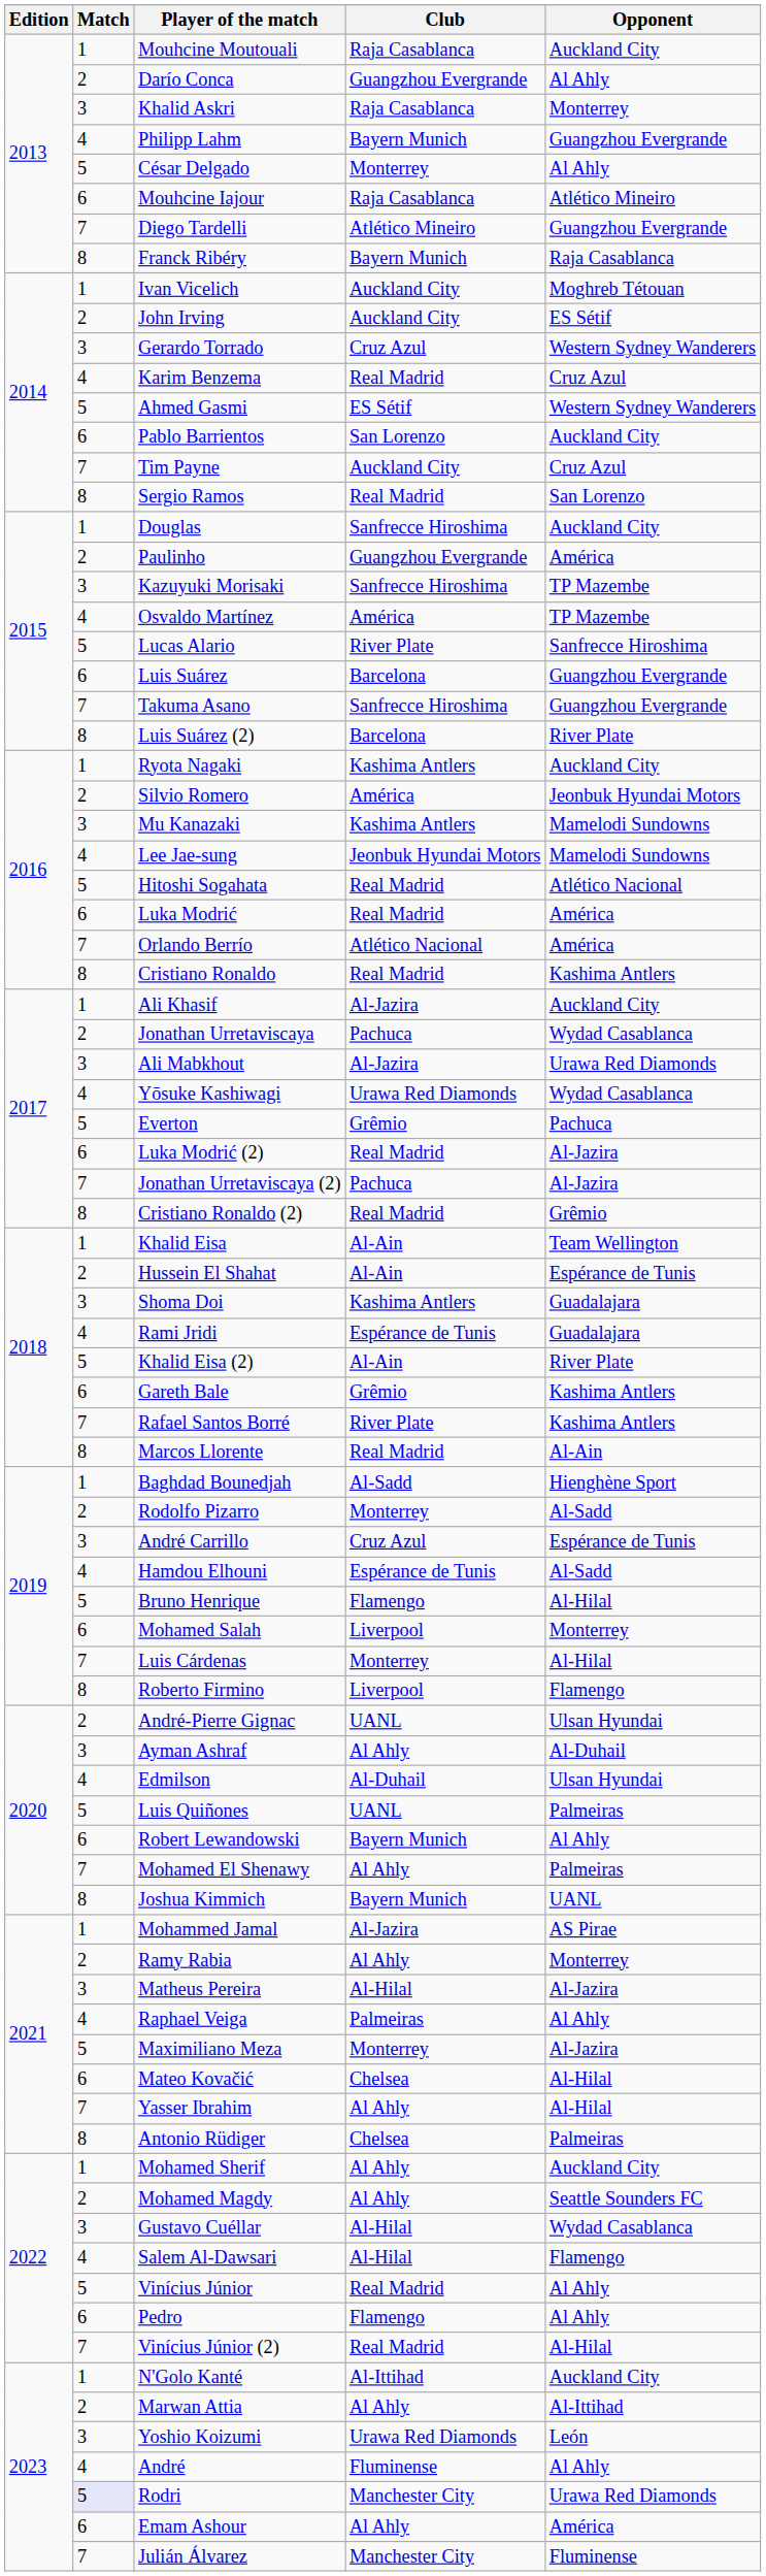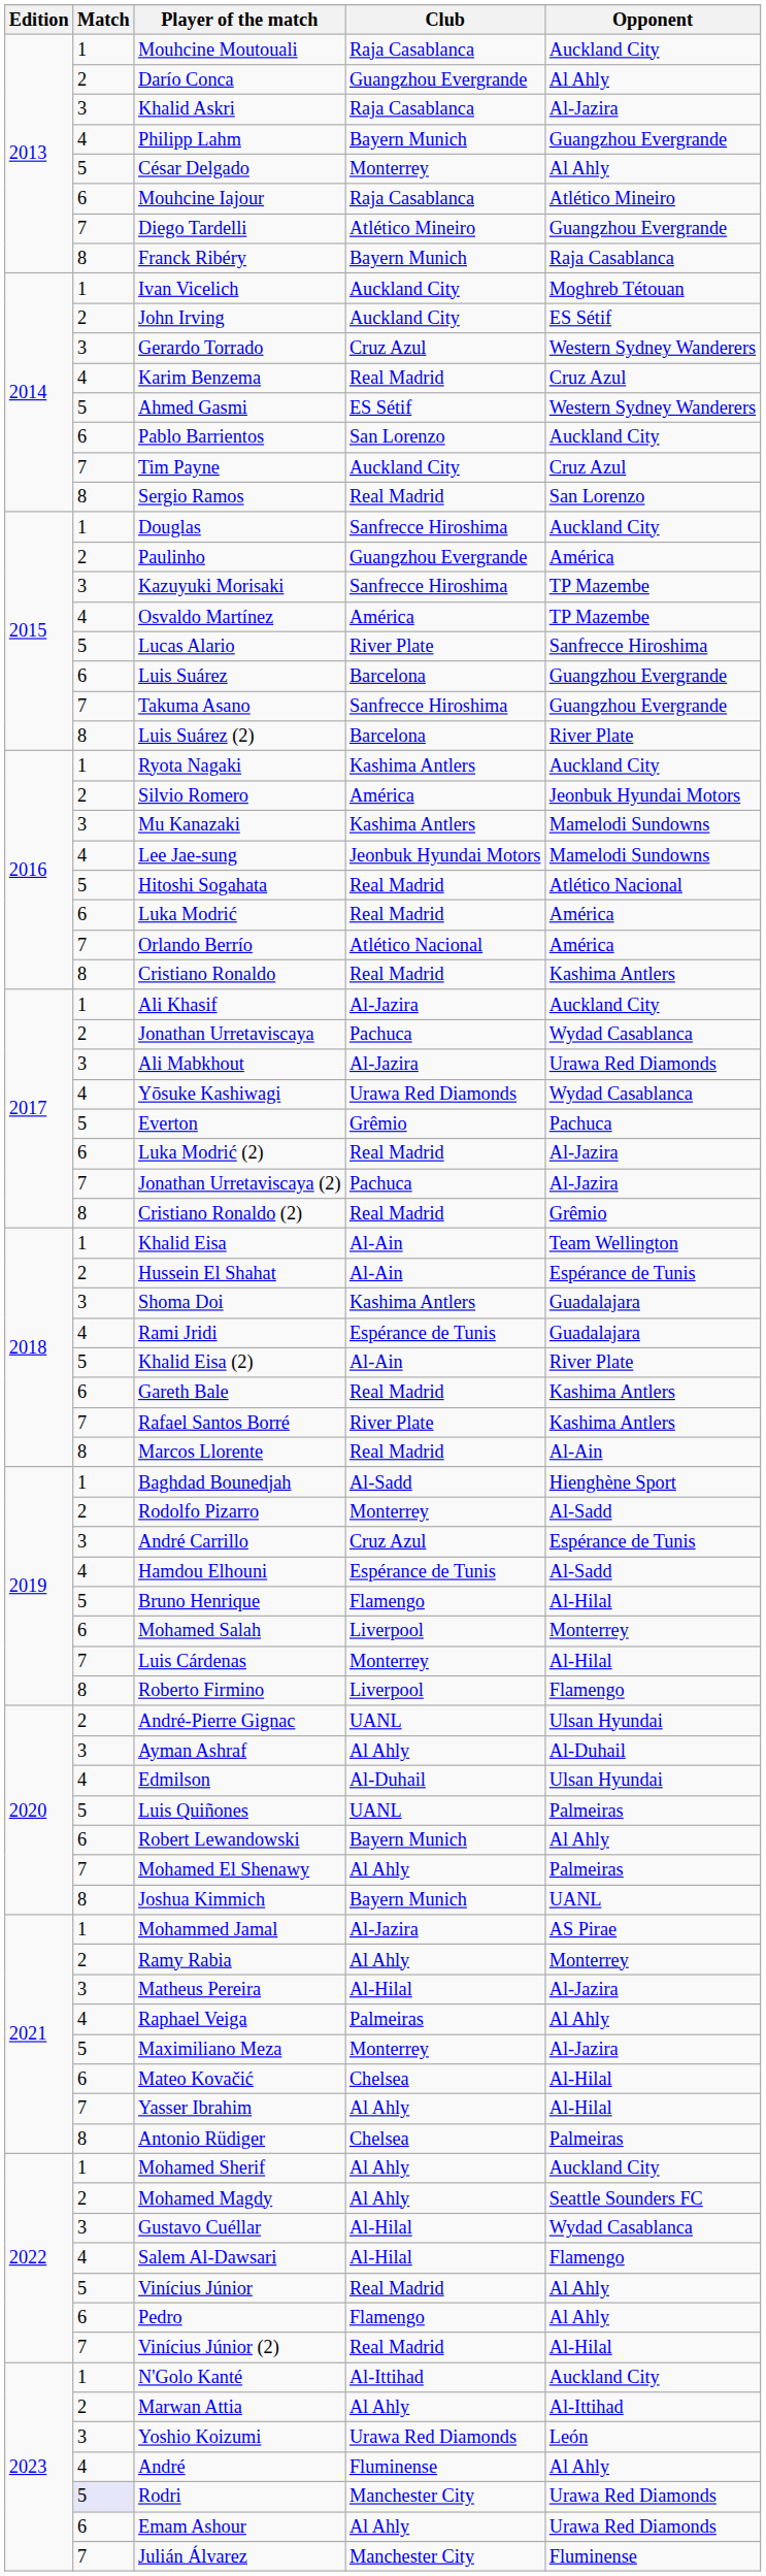 <table class="wikitable sortable mw-collapsible mw-collapsed">
 <tr>
 </tr>
 <tr>
 <th>Edition</th>
 <th>Match</th>
 <th>Player of the match</th>
 <th>Club</th>
 <th>Opponent</th>
 </tr>
 <tr>
 <td rowspan="8"><a href='#'>2013</a></td>
 <td>1</td>
 <td> <a href='#'>Mouhcine Moutouali</a></td>
 <td> <a href='#'>Raja Casablanca</a></td>
 <td> <a href='#'>Auckland City</a></td>
 </tr>
 <tr>
 <td>2</td>
 <td> <a href='#'>Darío Conca</a></td>
 <td> <a href='#'>Guangzhou Evergrande</a></td>
 <td> <a href='#'>Al Ahly</a></td>
 </tr>
 <tr>
 <td>3</td>
 <td> <a href='#'>Khalid Askri</a></td>
 <td> <a href='#'>Raja Casablanca</a></td>
-<td> <a href='#'>Monterrey</a></td>
+<td> <a href='#'>Al-Jazira</a></td>
 </tr>
 <tr>
 <td>4</td>
 <td> <a href='#'>Philipp Lahm</a></td>
 <td> <a href='#'>Bayern Munich</a></td>
 <td> <a href='#'>Guangzhou Evergrande</a></td>
 </tr>
 <tr>
 <td>5</td>
 <td> <a href='#'>César Delgado</a></td>
 <td> <a href='#'>Monterrey</a></td>
 <td> <a href='#'>Al Ahly</a></td>
 </tr>
 <tr>
 <td>6</td>
 <td> <a href='#'>Mouhcine Iajour</a></td>
 <td> <a href='#'>Raja Casablanca</a></td>
 <td> <a href='#'>Atlético Mineiro</a></td>
 </tr>
 <tr>
 <td>7</td>
 <td> <a href='#'>Diego Tardelli</a></td>
 <td> <a href='#'>Atlético Mineiro</a></td>
 <td> <a href='#'>Guangzhou Evergrande</a></td>
 </tr>
 <tr>
 <td>8</td>
 <td> <a href='#'>Franck Ribéry</a></td>
 <td> <a href='#'>Bayern Munich</a></td>
 <td> <a href='#'>Raja Casablanca</a></td>
 </tr>
 <tr>
 <td rowspan="8"><a href='#'>2014</a></td>
 <td>1</td>
 <td> <a href='#'>Ivan Vicelich</a></td>
 <td> <a href='#'>Auckland City</a></td>
 <td> <a href='#'>Moghreb Tétouan</a></td>
 </tr>
 <tr>
 <td>2</td>
 <td> <a href='#'>John Irving</a></td>
 <td> <a href='#'>Auckland City</a></td>
 <td> <a href='#'>ES Sétif</a></td>
 </tr>
 <tr>
 <td>3</td>
 <td> <a href='#'>Gerardo Torrado</a></td>
 <td> <a href='#'>Cruz Azul</a></td>
 <td> <a href='#'>Western Sydney Wanderers</a></td>
 </tr>
 <tr>
 <td>4</td>
 <td> <a href='#'>Karim Benzema</a></td>
 <td> <a href='#'>Real Madrid</a></td>
 <td> <a href='#'>Cruz Azul</a></td>
 </tr>
 <tr>
 <td>5</td>
 <td> <a href='#'>Ahmed Gasmi</a></td>
 <td> <a href='#'>ES Sétif</a></td>
 <td> <a href='#'>Western Sydney Wanderers</a></td>
 </tr>
 <tr>
 <td>6</td>
 <td> <a href='#'>Pablo Barrientos</a></td>
 <td> <a href='#'>San Lorenzo</a></td>
 <td> <a href='#'>Auckland City</a></td>
 </tr>
 <tr>
 <td>7</td>
 <td> <a href='#'>Tim Payne</a></td>
 <td> <a href='#'>Auckland City</a></td>
 <td> <a href='#'>Cruz Azul</a></td>
 </tr>
 <tr>
 <td>8</td>
 <td> <a href='#'>Sergio Ramos</a></td>
 <td> <a href='#'>Real Madrid</a></td>
 <td> <a href='#'>San Lorenzo</a></td>
 </tr>
 <tr>
 <td rowspan="8"><a href='#'>2015</a></td>
 <td>1</td>
 <td> <a href='#'>Douglas</a></td>
 <td> <a href='#'>Sanfrecce Hiroshima</a></td>
 <td> <a href='#'>Auckland City</a></td>
 </tr>
 <tr>
 <td>2</td>
 <td> <a href='#'>Paulinho</a></td>
 <td> <a href='#'>Guangzhou Evergrande</a></td>
 <td> <a href='#'>América</a></td>
 </tr>
 <tr>
 <td>3</td>
 <td> <a href='#'>Kazuyuki Morisaki</a></td>
 <td> <a href='#'>Sanfrecce Hiroshima</a></td>
 <td> <a href='#'>TP Mazembe</a></td>
 </tr>
 <tr>
 <td>4</td>
 <td> <a href='#'>Osvaldo Martínez</a></td>
 <td> <a href='#'>América</a></td>
 <td> <a href='#'>TP Mazembe</a></td>
 </tr>
 <tr>
 <td>5</td>
 <td> <a href='#'>Lucas Alario</a></td>
 <td> <a href='#'>River Plate</a></td>
 <td> <a href='#'>Sanfrecce Hiroshima</a></td>
 </tr>
 <tr>
 <td>6</td>
 <td> <a href='#'>Luis Suárez</a></td>
 <td> <a href='#'>Barcelona</a></td>
 <td> <a href='#'>Guangzhou Evergrande</a></td>
 </tr>
 <tr>
 <td>7</td>
 <td> <a href='#'>Takuma Asano</a></td>
 <td> <a href='#'>Sanfrecce Hiroshima</a></td>
 <td> <a href='#'>Guangzhou Evergrande</a></td>
 </tr>
 <tr>
 <td>8</td>
 <td> <a href='#'>Luis Suárez</a> (2)</td>
 <td> <a href='#'>Barcelona</a></td>
 <td> <a href='#'>River Plate</a></td>
 </tr>
 <tr>
 <td rowspan="8"><a href='#'>2016</a></td>
 <td>1</td>
 <td> <a href='#'>Ryota Nagaki</a></td>
 <td> <a href='#'>Kashima Antlers</a></td>
 <td> <a href='#'>Auckland City</a></td>
 </tr>
 <tr>
 <td>2</td>
 <td> <a href='#'>Silvio Romero</a></td>
 <td> <a href='#'>América</a></td>
 <td> <a href='#'>Jeonbuk Hyundai Motors</a></td>
 </tr>
 <tr>
 <td>3</td>
 <td> <a href='#'>Mu Kanazaki</a></td>
 <td> <a href='#'>Kashima Antlers</a></td>
 <td> <a href='#'>Mamelodi Sundowns</a></td>
 </tr>
 <tr>
 <td>4</td>
 <td> <a href='#'>Lee Jae-sung</a></td>
 <td> <a href='#'>Jeonbuk Hyundai Motors</a></td>
 <td> <a href='#'>Mamelodi Sundowns</a></td>
 </tr>
 <tr>
 <td>5</td>
 <td> <a href='#'>Hitoshi Sogahata</a></td>
 <td> <a href='#'>Real Madrid</a></td>
 <td> <a href='#'>Atlético Nacional</a></td>
 </tr>
 <tr>
 <td>6</td>
 <td> <a href='#'>Luka Modrić</a></td>
 <td> <a href='#'>Real Madrid</a></td>
 <td> <a href='#'>América</a></td>
 </tr>
 <tr>
 <td>7</td>
 <td> <a href='#'>Orlando Berrío</a></td>
 <td> <a href='#'>Atlético Nacional</a></td>
 <td> <a href='#'>América</a></td>
 </tr>
 <tr>
 <td>8</td>
 <td> <a href='#'>Cristiano Ronaldo</a></td>
 <td> <a href='#'>Real Madrid</a></td>
 <td> <a href='#'>Kashima Antlers</a></td>
 </tr>
 <tr>
 <td rowspan="8"><a href='#'>2017</a></td>
 <td>1</td>
 <td> <a href='#'>Ali Khasif</a></td>
 <td> <a href='#'>Al-Jazira</a></td>
 <td> <a href='#'>Auckland City</a></td>
 </tr>
 <tr>
 <td>2</td>
 <td> <a href='#'>Jonathan Urretaviscaya</a></td>
 <td> <a href='#'>Pachuca</a></td>
 <td> <a href='#'>Wydad Casablanca</a></td>
 </tr>
 <tr>
 <td>3</td>
 <td> <a href='#'>Ali Mabkhout</a></td>
 <td> <a href='#'>Al-Jazira</a></td>
 <td> <a href='#'>Urawa Red Diamonds</a></td>
 </tr>
 <tr>
 <td>4</td>
 <td> <a href='#'>Yōsuke Kashiwagi</a></td>
 <td> <a href='#'>Urawa Red Diamonds</a></td>
 <td> <a href='#'>Wydad Casablanca</a></td>
 </tr>
 <tr>
 <td>5</td>
 <td> <a href='#'>Everton</a></td>
 <td> <a href='#'>Grêmio</a></td>
 <td> <a href='#'>Pachuca</a></td>
 </tr>
 <tr>
 <td>6</td>
 <td> <a href='#'>Luka Modrić</a> (2)</td>
 <td> <a href='#'>Real Madrid</a></td>
 <td> <a href='#'>Al-Jazira</a></td>
 </tr>
 <tr>
 <td>7</td>
 <td> <a href='#'>Jonathan Urretaviscaya</a> (2)</td>
 <td> <a href='#'>Pachuca</a></td>
 <td> <a href='#'>Al-Jazira</a></td>
 </tr>
 <tr>
 <td>8</td>
 <td> <a href='#'>Cristiano Ronaldo</a> (2)</td>
 <td> <a href='#'>Real Madrid</a></td>
 <td> <a href='#'>Grêmio</a></td>
 </tr>
 <tr>
 <td rowspan="8"><a href='#'>2018</a></td>
 <td>1</td>
 <td> <a href='#'>Khalid Eisa</a></td>
 <td> <a href='#'>Al-Ain</a></td>
 <td> <a href='#'>Team Wellington</a></td>
 </tr>
 <tr>
 <td>2</td>
 <td> <a href='#'>Hussein El Shahat</a></td>
 <td> <a href='#'>Al-Ain</a></td>
 <td> <a href='#'>Espérance de Tunis</a></td>
 </tr>
 <tr>
 <td>3</td>
 <td> <a href='#'>Shoma Doi</a></td>
 <td> <a href='#'>Kashima Antlers</a></td>
 <td> <a href='#'>Guadalajara</a></td>
 </tr>
 <tr>
 <td>4</td>
 <td> <a href='#'>Rami Jridi</a></td>
 <td> <a href='#'>Espérance de Tunis</a></td>
 <td> <a href='#'>Guadalajara</a></td>
 </tr>
 <tr>
 <td>5</td>
 <td> <a href='#'>Khalid Eisa</a> (2)</td>
 <td> <a href='#'>Al-Ain</a></td>
 <td> <a href='#'>River Plate</a></td>
 </tr>
 <tr>
 <td>6</td>
 <td> <a href='#'>Gareth Bale</a></td>
-<td> <a href='#'>Grêmio</a></td>
+<td> <a href='#'>Real Madrid</a></td>
 <td> <a href='#'>Kashima Antlers</a></td>
 </tr>
 <tr>
 <td>7</td>
 <td> <a href='#'>Rafael Santos Borré</a></td>
 <td> <a href='#'>River Plate</a></td>
 <td> <a href='#'>Kashima Antlers</a></td>
 </tr>
 <tr>
 <td>8</td>
 <td> <a href='#'>Marcos Llorente</a></td>
 <td> <a href='#'>Real Madrid</a></td>
 <td> <a href='#'>Al-Ain</a></td>
 </tr>
 <tr>
 <td rowspan="8"><a href='#'>2019</a></td>
 <td>1</td>
 <td> <a href='#'>Baghdad Bounedjah</a></td>
 <td> <a href='#'>Al-Sadd</a></td>
 <td> <a href='#'>Hienghène Sport</a></td>
 </tr>
 <tr>
 <td>2</td>
 <td> <a href='#'>Rodolfo Pizarro</a></td>
 <td> <a href='#'>Monterrey</a></td>
 <td> <a href='#'>Al-Sadd</a></td>
 </tr>
 <tr>
 <td>3</td>
 <td> <a href='#'>André Carrillo</a></td>
 <td> <a href='#'>Cruz Azul</a></td>
 <td> <a href='#'>Espérance de Tunis</a></td>
 </tr>
 <tr>
 <td>4</td>
 <td> <a href='#'>Hamdou Elhouni</a></td>
 <td> <a href='#'>Espérance de Tunis</a></td>
 <td> <a href='#'>Al-Sadd</a></td>
 </tr>
 <tr>
 <td>5</td>
 <td> <a href='#'>Bruno Henrique</a></td>
 <td> <a href='#'>Flamengo</a></td>
 <td> <a href='#'>Al-Hilal</a></td>
 </tr>
 <tr>
 <td>6</td>
 <td> <a href='#'>Mohamed Salah</a></td>
 <td> <a href='#'>Liverpool</a></td>
 <td> <a href='#'>Monterrey</a></td>
 </tr>
 <tr>
 <td>7</td>
 <td> <a href='#'>Luis Cárdenas</a></td>
 <td> <a href='#'>Monterrey</a></td>
 <td> <a href='#'>Al-Hilal</a></td>
 </tr>
 <tr>
 <td>8</td>
 <td> <a href='#'>Roberto Firmino</a></td>
 <td> <a href='#'>Liverpool</a></td>
 <td> <a href='#'>Flamengo</a></td>
 </tr>
 <tr>
 <td rowspan="7"><a href='#'>2020</a></td>
 <td>2</td>
 <td> <a href='#'>André-Pierre Gignac</a></td>
 <td> <a href='#'>UANL</a></td>
 <td> <a href='#'>Ulsan Hyundai</a></td>
 </tr>
 <tr>
 <td>3</td>
 <td> <a href='#'>Ayman Ashraf</a></td>
 <td> <a href='#'>Al Ahly</a></td>
 <td> <a href='#'>Al-Duhail</a></td>
 </tr>
 <tr>
 <td>4</td>
 <td> <a href='#'>Edmilson</a></td>
 <td> <a href='#'>Al-Duhail</a></td>
 <td> <a href='#'>Ulsan Hyundai</a></td>
 </tr>
 <tr>
 <td>5</td>
 <td> <a href='#'>Luis Quiñones</a></td>
 <td> <a href='#'>UANL</a></td>
 <td> <a href='#'>Palmeiras</a></td>
 </tr>
 <tr>
 <td>6</td>
 <td> <a href='#'>Robert Lewandowski</a></td>
 <td> <a href='#'>Bayern Munich</a></td>
 <td> <a href='#'>Al Ahly</a></td>
 </tr>
 <tr>
 <td>7</td>
 <td> <a href='#'>Mohamed El Shenawy</a></td>
 <td> <a href='#'>Al Ahly</a></td>
 <td> <a href='#'>Palmeiras</a></td>
 </tr>
 <tr>
 <td>8</td>
 <td> <a href='#'>Joshua Kimmich</a></td>
 <td> <a href='#'>Bayern Munich</a></td>
 <td> <a href='#'>UANL</a></td>
 </tr>
 <tr>
 <td rowspan="8"><a href='#'>2021</a></td>
 <td>1</td>
 <td> <a href='#'>Mohammed Jamal</a></td>
 <td> <a href='#'>Al-Jazira</a></td>
 <td> <a href='#'>AS Pirae</a></td>
 </tr>
 <tr>
 <td>2</td>
 <td> <a href='#'>Ramy Rabia</a></td>
 <td> <a href='#'>Al Ahly</a></td>
 <td> <a href='#'>Monterrey</a></td>
 </tr>
 <tr>
 <td>3</td>
 <td> <a href='#'>Matheus Pereira</a></td>
 <td> <a href='#'>Al-Hilal</a></td>
 <td> <a href='#'>Al-Jazira</a></td>
 </tr>
 <tr>
 <td>4</td>
 <td> <a href='#'>Raphael Veiga</a></td>
 <td> <a href='#'>Palmeiras</a></td>
 <td> <a href='#'>Al Ahly</a></td>
 </tr>
 <tr>
 <td>5</td>
 <td> <a href='#'>Maximiliano Meza</a></td>
 <td> <a href='#'>Monterrey</a></td>
 <td> <a href='#'>Al-Jazira</a></td>
 </tr>
 <tr>
 <td>6</td>
 <td> <a href='#'>Mateo Kovačić</a></td>
 <td> <a href='#'>Chelsea</a></td>
 <td> <a href='#'>Al-Hilal</a></td>
 </tr>
 <tr>
 <td>7</td>
 <td> <a href='#'>Yasser Ibrahim</a></td>
 <td> <a href='#'>Al Ahly</a></td>
 <td> <a href='#'>Al-Hilal</a></td>
 </tr>
 <tr>
 <td>8</td>
 <td> <a href='#'>Antonio Rüdiger</a></td>
 <td> <a href='#'>Chelsea</a></td>
 <td> <a href='#'>Palmeiras</a></td>
 </tr>
 <tr>
 <td rowspan="7"><a href='#'>2022</a></td>
 <td>1</td>
 <td> <a href='#'>Mohamed Sherif</a></td>
 <td> <a href='#'>Al Ahly</a></td>
 <td> <a href='#'>Auckland City</a></td>
 </tr>
 <tr>
 <td>2</td>
 <td> <a href='#'>Mohamed Magdy</a></td>
 <td> <a href='#'>Al Ahly</a></td>
 <td> <a href='#'>Seattle Sounders FC</a></td>
 </tr>
 <tr>
 <td>3</td>
 <td> <a href='#'>Gustavo Cuéllar</a></td>
 <td> <a href='#'>Al-Hilal</a></td>
 <td> <a href='#'>Wydad Casablanca</a></td>
 </tr>
 <tr>
 <td>4</td>
 <td> <a href='#'>Salem Al-Dawsari</a></td>
 <td> <a href='#'>Al-Hilal</a></td>
 <td> <a href='#'>Flamengo</a></td>
 </tr>
 <tr>
 <td>5</td>
 <td> <a href='#'>Vinícius Júnior</a></td>
 <td> <a href='#'>Real Madrid</a></td>
 <td> <a href='#'>Al Ahly</a></td>
 </tr>
 <tr>
 <td>6</td>
 <td> <a href='#'>Pedro</a></td>
 <td> <a href='#'>Flamengo</a></td>
 <td> <a href='#'>Al Ahly</a></td>
 </tr>
 <tr>
 <td>7</td>
 <td> <a href='#'>Vinícius Júnior</a> (2)</td>
 <td> <a href='#'>Real Madrid</a></td>
 <td> <a href='#'>Al-Hilal</a></td>
 </tr>
 <tr>
 <td rowspan="7"><a href='#'>2023</a></td>
 <td>1</td>
 <td> <a href='#'>N'Golo Kanté</a></td>
 <td> <a href='#'>Al-Ittihad</a></td>
 <td> <a href='#'>Auckland City</a></td>
 </tr>
 <tr>
 <td>2</td>
 <td> <a href='#'>Marwan Attia</a></td>
 <td> <a href='#'>Al Ahly</a></td>
 <td> <a href='#'>Al-Ittihad</a></td>
 </tr>
 <tr>
 <td>3</td>
 <td> <a href='#'>Yoshio Koizumi</a></td>
 <td> <a href='#'>Urawa Red Diamonds</a></td>
 <td> <a href='#'>León</a></td>
 </tr>
 <tr>
 <td>4</td>
 <td> <a href='#'>André</a></td>
 <td> <a href='#'>Fluminense</a></td>
 <td> <a href='#'>Al Ahly</a></td>
 </tr>
 <tr>
 <td style="background: lavender;">5</td>
 <td> <a href='#'>Rodri</a></td>
 <td> <a href='#'>Manchester City</a></td>
 <td> <a href='#'>Urawa Red Diamonds</a></td>
 </tr>
 <tr>
 <td>6</td>
 <td> <a href='#'>Emam Ashour</a></td>
 <td> <a href='#'>Al Ahly</a></td>
-<td> <a href='#'>América</a></td>
+<td> <a href='#'>Urawa Red Diamonds</a></td>
 </tr>
 <tr>
 <td>7</td>
 <td> <a href='#'>Julián Álvarez</a></td>
 <td> <a href='#'>Manchester City</a></td>
 <td> <a href='#'>Fluminense</a></td>
 </tr>
 </table>
